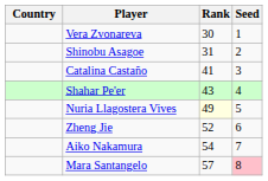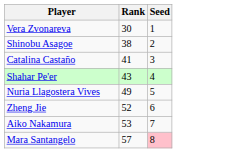 <table class="sortable wikitable">
 <tr>
-<th width="70">Country</th>
 <th width="175">Player</th>
 <th>Rank</th>
 <th>Seed</th>
 </tr>
 <tr>
-<td></td>
 <td><a href='#'>Vera Zvonareva</a></td>
 <td>30</td>
 <td>1</td>
 </tr>
 <tr>
-<td></td>
 <td><a href='#'>Shinobu Asagoe</a></td>
-<td>31</td>
+<td>38</td>
 <td>2</td>
 </tr>
 <tr>
-<td></td>
 <td><a href='#'>Catalina Castaño</a></td>
 <td>41</td>
 <td>3</td>
 </tr>
 <tr style="background:#cfc;">
-<td></td>
 <td><a href='#'>Shahar Pe'er</a></td>
 <td>43</td>
 <td>4</td>
 </tr>
 <tr>
-<td></td>
 <td><a href='#'>Nuria Llagostera Vives</a></td>
-<td style="background: lightyellow;">49</td>
+<td>49</td>
 <td>5</td>
 </tr>
 <tr>
-<td></td>
 <td><a href='#'>Zheng Jie</a></td>
 <td>52</td>
 <td>6</td>
 </tr>
 <tr>
-<td></td>
 <td><a href='#'>Aiko Nakamura</a></td>
-<td>54</td>
+<td>53</td>
 <td>7</td>
 </tr>
 <tr>
-<td></td>
 <td><a href='#'>Mara Santangelo</a></td>
 <td>57</td>
 <td style="background: pink;">8</td>
 </tr>
 </table>
